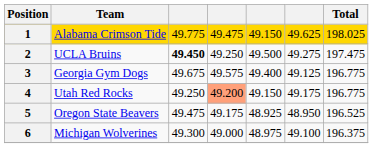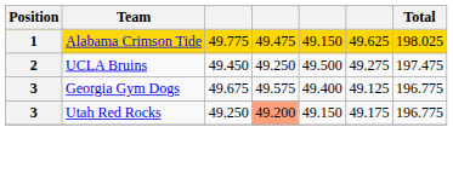 <table class="wikitable sortable" style="text-align:center; font-size:95%">
 <tr>
 <th scope=col>Position</th>
 <th scope=col>Team</th>
 <th scope=col></th>
 <th scope=col></th>
 <th scope=col></th>
 <th scope=col></th>
 <th scope=col>Total</th>
 </tr>
 <tr bgcolor=gold>
 <th scope=row>1</th>
 <td align=left><a href='#'>Alabama Crimson Tide</a></td>
 <td>49.775</td>
 <td>49.475</td>
 <td>49.150</td>
 <td>49.625</td>
 <td>198.025</td>
 </tr>
 <tr>
 <th scope=row>2</th>
 <td align=left><a href='#'>UCLA Bruins</a></td>
-<td><strong>49.450</strong></td>
+<td>49.450</td>
 <td>49.250</td>
 <td>49.500</td>
 <td>49.275</td>
 <td>197.475</td>
 </tr>
 <tr>
 <th scope=row>3</th>
 <td align=left><a href='#'>Georgia Gym Dogs</a></td>
 <td>49.675</td>
 <td>49.575</td>
 <td>49.400</td>
 <td>49.125</td>
 <td>196.775</td>
 </tr>
 <tr>
-<th scope=row>4</th>
+<th scope=row>3</th>
 <td align=left><a href='#'>Utah Red Rocks</a></td>
 <td>49.250</td>
 <td style="background: lightsalmon;">49.200</td>
 <td>49.150</td>
 <td>49.175</td>
 <td>196.775</td>
 </tr>
 <tr>
-<th scope=row>5</th>
-<td align=left><a href='#'>Oregon State Beavers</a></td>
-<td>49.475</td>
-<td>49.175</td>
-<td>48.925</td>
-<td>48.950</td>
-<td>196.525</td>
-</tr>
-<tr>
-<th scope=row>6</th>
-<td align=left><a href='#'>Michigan Wolverines</a></td>
-<td>49.300</td>
-<td>49.000</td>
-<td>48.975</td>
-<td>49.100</td>
-<td>196.375</td>
-</tr>
-<tr>
 </tr>
 </table>
